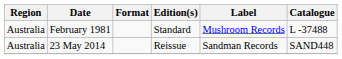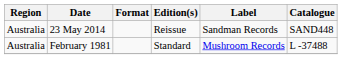 <table class="wikitable plainrowheaders">
 <tr>
 <th scope="col">Region</th>
 <th scope="col">Date</th>
 <th scope="col">Format</th>
 <th scope="col">Edition(s)</th>
 <th scope="col">Label</th>
 <th scope="col">Catalogue</th>
 </tr>
 <tr>
 <td>Australia</td>
+<td>23 May 2014</td>
+<td></td>
+<td>Reissue</td>
+<td>Sandman Records</td>
+<td>SAND448</td>
+</tr>
+<tr>
+<td>Australia</td>
 <td>February 1981</td>
 <td></td>
 <td>Standard</td>
 <td><a href='#'>Mushroom Records</a></td>
 <td>L -37488</td>
 </tr>
 <tr>
-<td>Australia</td>
-<td>23 May 2014</td>
-<td></td>
-<td>Reissue</td>
-<td>Sandman Records</td>
-<td>SAND448</td>
-</tr>
-<tr>
 </tr>
 </table>
